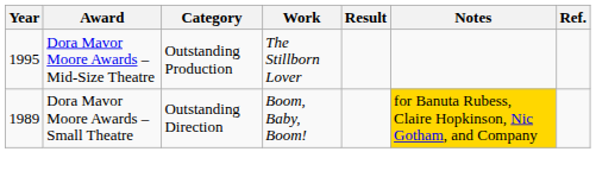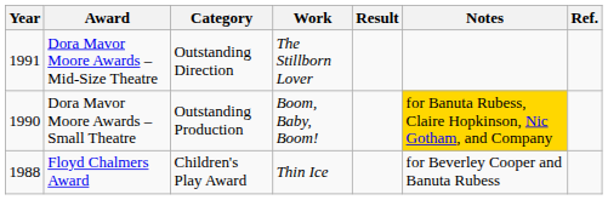 <table class="wikitable">
 <tr>
 <th>Year</th>
 <th>Award</th>
 <th>Category</th>
 <th>Work</th>
 <th>Result</th>
 <th>Notes</th>
 <th>Ref.</th>
 </tr>
 <tr>
-<td>1995</td>
+<td>1991</td>
 <td><a href='#'>Dora Mavor Moore Awards</a> – Mid-Size Theatre</td>
-<td>Outstanding Production</td>
+<td>Outstanding Direction</td>
 <td><em>The Stillborn Lover</em></td>
 <td></td>
 <td></td>
 <td></td>
 </tr>
 <tr>
-<td>1989</td>
+<td>1990</td>
 <td>Dora Mavor Moore Awards – Small Theatre</td>
-<td>Outstanding Direction</td>
+<td>Outstanding Production</td>
 <td><em>Boom, Baby, Boom!</em></td>
 <td></td>
 <td style="background: gold;">for Banuta Rubess, Claire Hopkinson, <a href='#'>Nic Gotham</a>, and Company</td>
 <td></td>
 </tr>
+<tr>
+<td>1988</td>
+<td><a href='#'>Floyd Chalmers Award</a></td>
+<td>Children's Play Award</td>
+<td><em>Thin Ice</em></td>
+<td></td>
+<td>for Beverley Cooper and Banuta Rubess</td>
+<td></td>
+</tr>
 </table>
